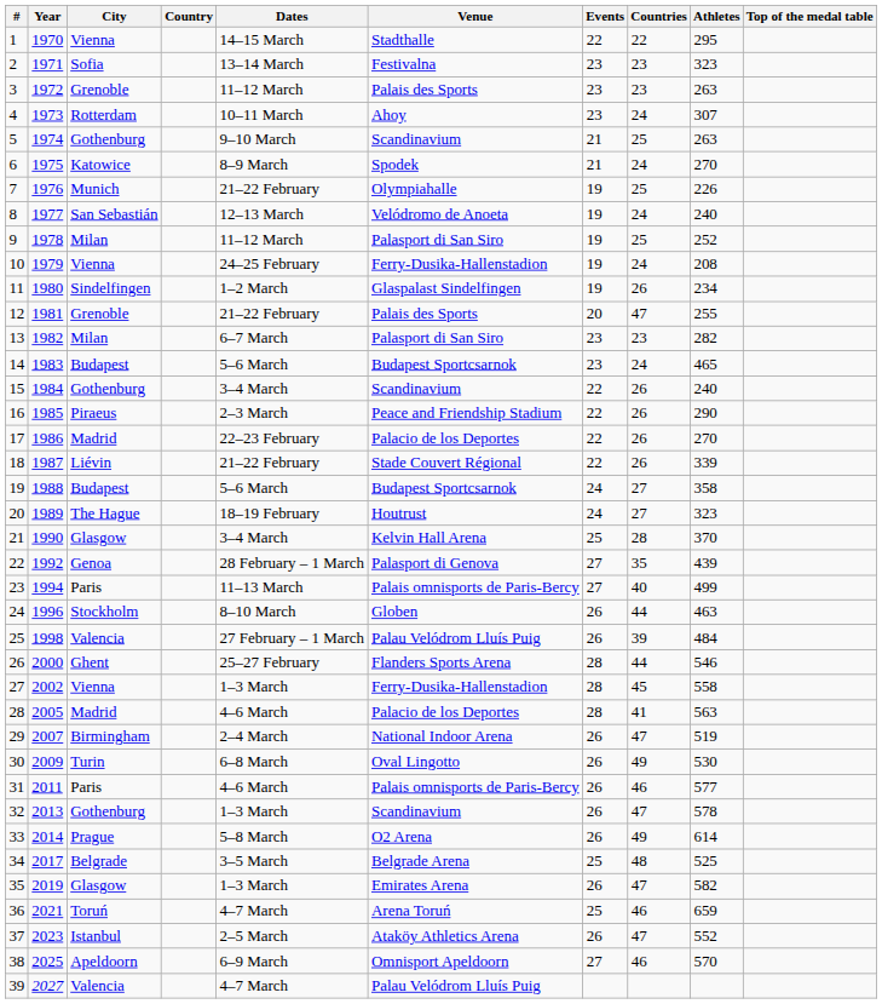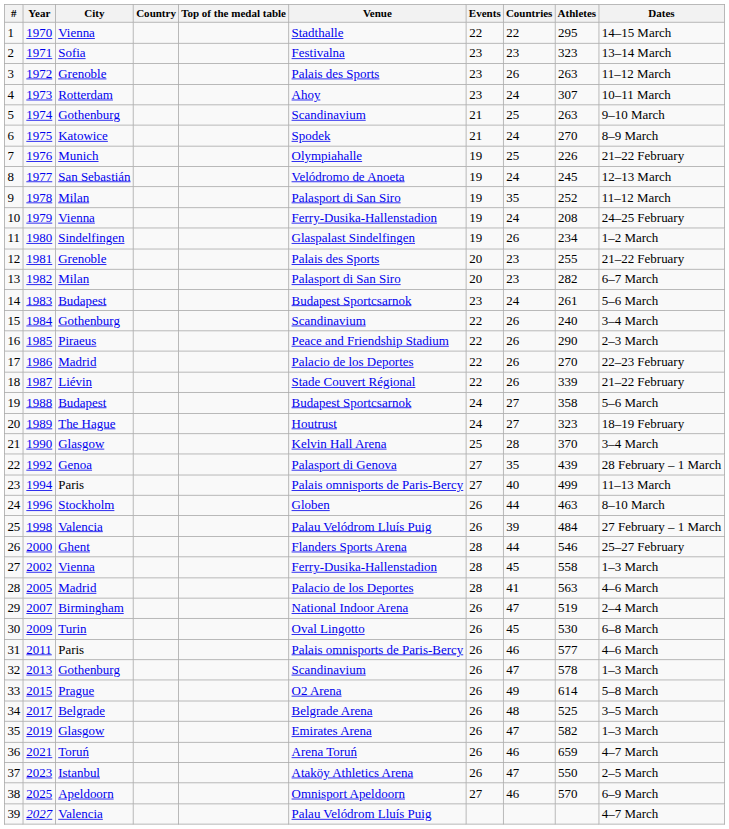 <table class = "wikitable sortable">
 <tr style = font-size:85%>
 <th>#</th>
 <th>Year</th>
 <th>City</th>
 <th>Country</th>
-<th>Dates</th>
+<th>Top of the medal table</th>
 <th>Venue</th>
 <th>Events</th>
 <th>Countries</th>
 <th>Athletes</th>
-<th>Top of the medal table</th>
+<th>Dates</th>
 </tr>
 <tr>
 <td>1</td>
 <td><a href='#'>1970</a></td>
 <td><a href='#'>Vienna</a></td>
 <td></td>
-<td>14–15 March</td>
+<td></td>
 <td><a href='#'>Stadthalle</a></td>
 <td>22</td>
 <td>22</td>
 <td>295</td>
-<td></td>
+<td>14–15 March</td>
 </tr>
 <tr>
 <td>2</td>
 <td><a href='#'>1971</a></td>
 <td><a href='#'>Sofia</a></td>
 <td></td>
-<td>13–14 March</td>
+<td></td>
 <td><a href='#'>Festivalna</a></td>
 <td>23</td>
 <td>23</td>
 <td>323</td>
-<td></td>
+<td>13–14 March</td>
 </tr>
 <tr>
 <td>3</td>
 <td><a href='#'>1972</a></td>
 <td><a href='#'>Grenoble</a></td>
 <td></td>
-<td>11–12 March</td>
+<td></td>
 <td><a href='#'>Palais des Sports</a></td>
 <td>23</td>
-<td>23</td>
+<td>26</td>
 <td>263</td>
-<td></td>
+<td>11–12 March</td>
 </tr>
 <tr>
 <td>4</td>
 <td><a href='#'>1973</a></td>
 <td><a href='#'>Rotterdam</a></td>
 <td></td>
-<td>10–11 March</td>
+<td></td>
 <td><a href='#'>Ahoy</a></td>
 <td>23</td>
 <td>24</td>
 <td>307</td>
-<td></td>
+<td>10–11 March</td>
 </tr>
 <tr>
 <td>5</td>
 <td><a href='#'>1974</a></td>
 <td><a href='#'>Gothenburg</a></td>
 <td></td>
-<td>9–10 March</td>
+<td></td>
 <td><a href='#'>Scandinavium</a></td>
 <td>21</td>
 <td>25</td>
 <td>263</td>
-<td></td>
+<td>9–10 March</td>
 </tr>
 <tr>
 <td>6</td>
 <td><a href='#'>1975</a></td>
 <td><a href='#'>Katowice</a></td>
 <td></td>
-<td>8–9 March</td>
+<td></td>
 <td><a href='#'>Spodek</a></td>
 <td>21</td>
 <td>24</td>
 <td>270</td>
-<td></td>
+<td>8–9 March</td>
 </tr>
 <tr>
 <td>7</td>
 <td><a href='#'>1976</a></td>
 <td><a href='#'>Munich</a></td>
 <td></td>
-<td>21–22 February</td>
+<td></td>
 <td><a href='#'>Olympiahalle</a></td>
 <td>19</td>
 <td>25</td>
 <td>226</td>
-<td></td>
+<td>21–22 February</td>
 </tr>
 <tr>
 <td>8</td>
 <td><a href='#'>1977</a></td>
 <td><a href='#'>San Sebastián</a></td>
 <td></td>
-<td>12–13 March</td>
+<td></td>
 <td><a href='#'>Velódromo de Anoeta</a></td>
 <td>19</td>
 <td>24</td>
-<td>240</td>
-<td></td>
+<td>245</td>
+<td>12–13 March</td>
 </tr>
 <tr>
 <td>9</td>
 <td><a href='#'>1978</a></td>
 <td><a href='#'>Milan</a></td>
 <td></td>
-<td>11–12 March</td>
+<td></td>
 <td><a href='#'>Palasport di San Siro</a></td>
 <td>19</td>
-<td>25</td>
+<td>35</td>
 <td>252</td>
-<td></td>
+<td>11–12 March</td>
 </tr>
 <tr>
 <td>10</td>
 <td><a href='#'>1979</a></td>
 <td><a href='#'>Vienna</a></td>
 <td></td>
-<td>24–25 February</td>
+<td></td>
 <td><a href='#'>Ferry-Dusika-Hallenstadion</a></td>
 <td>19</td>
 <td>24</td>
 <td>208</td>
-<td></td>
+<td>24–25 February</td>
 </tr>
 <tr>
 <td>11</td>
 <td><a href='#'>1980</a></td>
 <td><a href='#'>Sindelfingen</a></td>
 <td></td>
-<td>1–2 March</td>
+<td></td>
 <td><a href='#'>Glaspalast Sindelfingen</a></td>
 <td>19</td>
 <td>26</td>
 <td>234</td>
-<td></td>
+<td>1–2 March</td>
 </tr>
 <tr>
 <td>12</td>
 <td><a href='#'>1981</a></td>
 <td><a href='#'>Grenoble</a></td>
 <td></td>
-<td>21–22 February</td>
+<td></td>
 <td><a href='#'>Palais des Sports</a></td>
 <td>20</td>
-<td>47</td>
+<td>23</td>
 <td>255</td>
-<td></td>
+<td>21–22 February</td>
 </tr>
 <tr>
 <td>13</td>
 <td><a href='#'>1982</a></td>
 <td><a href='#'>Milan</a></td>
 <td></td>
-<td>6–7 March</td>
+<td></td>
 <td><a href='#'>Palasport di San Siro</a></td>
-<td>23</td>
+<td>20</td>
 <td>23</td>
 <td>282</td>
-<td></td>
+<td>6–7 March</td>
 </tr>
 <tr>
 <td>14</td>
 <td><a href='#'>1983</a></td>
 <td><a href='#'>Budapest</a></td>
 <td></td>
-<td>5–6 March</td>
+<td></td>
 <td><a href='#'>Budapest Sportcsarnok</a></td>
 <td>23</td>
 <td>24</td>
-<td>465</td>
-<td></td>
+<td>261</td>
+<td>5–6 March</td>
 </tr>
 <tr>
 <td>15</td>
 <td><a href='#'>1984</a></td>
 <td><a href='#'>Gothenburg</a></td>
 <td></td>
-<td>3–4 March</td>
+<td></td>
 <td><a href='#'>Scandinavium</a></td>
 <td>22</td>
 <td>26</td>
 <td>240</td>
-<td></td>
+<td>3–4 March</td>
 </tr>
 <tr>
 <td>16</td>
 <td><a href='#'>1985</a></td>
 <td><a href='#'>Piraeus</a></td>
 <td></td>
-<td>2–3 March</td>
+<td></td>
 <td><a href='#'>Peace and Friendship Stadium</a></td>
 <td>22</td>
 <td>26</td>
 <td>290</td>
-<td></td>
+<td>2–3 March</td>
 </tr>
 <tr>
 <td>17</td>
 <td><a href='#'>1986</a></td>
 <td><a href='#'>Madrid</a></td>
 <td></td>
-<td>22–23 February</td>
+<td></td>
 <td><a href='#'>Palacio de los Deportes</a></td>
 <td>22</td>
 <td>26</td>
 <td>270</td>
-<td></td>
+<td>22–23 February</td>
 </tr>
 <tr>
 <td>18</td>
 <td><a href='#'>1987</a></td>
 <td><a href='#'>Liévin</a></td>
 <td></td>
-<td>21–22 February</td>
+<td></td>
 <td><a href='#'>Stade Couvert Régional</a></td>
 <td>22</td>
 <td>26</td>
 <td>339</td>
-<td></td>
+<td>21–22 February</td>
 </tr>
 <tr>
 <td>19</td>
 <td><a href='#'>1988</a></td>
 <td><a href='#'>Budapest</a></td>
 <td></td>
-<td>5–6 March</td>
+<td></td>
 <td><a href='#'>Budapest Sportcsarnok</a></td>
 <td>24</td>
 <td>27</td>
 <td>358</td>
-<td></td>
+<td>5–6 March</td>
 </tr>
 <tr>
 <td>20</td>
 <td><a href='#'>1989</a></td>
 <td><a href='#'>The Hague</a></td>
 <td></td>
-<td>18–19 February</td>
+<td></td>
 <td><a href='#'>Houtrust</a></td>
 <td>24</td>
 <td>27</td>
 <td>323</td>
-<td></td>
+<td>18–19 February</td>
 </tr>
 <tr>
 <td>21</td>
 <td><a href='#'>1990</a></td>
 <td><a href='#'>Glasgow</a></td>
 <td></td>
-<td>3–4 March</td>
+<td></td>
 <td><a href='#'>Kelvin Hall Arena</a></td>
 <td>25</td>
 <td>28</td>
 <td>370</td>
-<td></td>
+<td>3–4 March</td>
 </tr>
 <tr>
 <td>22</td>
 <td><a href='#'>1992</a></td>
 <td><a href='#'>Genoa</a></td>
 <td></td>
-<td>28 February – 1 March</td>
+<td></td>
 <td><a href='#'>Palasport di Genova</a></td>
 <td>27</td>
 <td>35</td>
 <td>439</td>
-<td></td>
+<td>28 February – 1 March</td>
 </tr>
 <tr>
 <td>23</td>
 <td><a href='#'>1994</a></td>
 <td>Paris</td>
 <td></td>
-<td>11–13 March</td>
+<td></td>
 <td><a href='#'>Palais omnisports de Paris-Bercy</a></td>
 <td>27</td>
 <td>40</td>
 <td>499</td>
-<td></td>
+<td>11–13 March</td>
 </tr>
 <tr>
 <td>24</td>
 <td><a href='#'>1996</a></td>
 <td><a href='#'>Stockholm</a></td>
 <td></td>
-<td>8–10 March</td>
+<td></td>
 <td><a href='#'>Globen</a></td>
 <td>26</td>
 <td>44</td>
 <td>463</td>
-<td></td>
+<td>8–10 March</td>
 </tr>
 <tr>
 <td>25</td>
 <td><a href='#'>1998</a></td>
 <td><a href='#'>Valencia</a></td>
 <td></td>
-<td>27 February – 1 March</td>
+<td></td>
 <td><a href='#'>Palau Velódrom Lluís Puig</a></td>
 <td>26</td>
 <td>39</td>
 <td>484</td>
-<td></td>
+<td>27 February – 1 March</td>
 </tr>
 <tr>
 <td>26</td>
 <td><a href='#'>2000</a></td>
 <td><a href='#'>Ghent</a></td>
 <td></td>
-<td>25–27 February</td>
+<td></td>
 <td><a href='#'>Flanders Sports Arena</a></td>
 <td>28</td>
 <td>44</td>
 <td>546</td>
-<td></td>
+<td>25–27 February</td>
 </tr>
 <tr>
 <td>27</td>
 <td><a href='#'>2002</a></td>
 <td><a href='#'>Vienna</a></td>
 <td></td>
-<td>1–3 March</td>
+<td></td>
 <td><a href='#'>Ferry-Dusika-Hallenstadion</a></td>
 <td>28</td>
 <td>45</td>
 <td>558</td>
-<td></td>
+<td>1–3 March</td>
 </tr>
 <tr>
 <td>28</td>
 <td><a href='#'>2005</a></td>
 <td><a href='#'>Madrid</a></td>
 <td></td>
-<td>4–6 March</td>
+<td></td>
 <td><a href='#'>Palacio de los Deportes</a></td>
 <td>28</td>
 <td>41</td>
 <td>563</td>
-<td></td>
+<td>4–6 March</td>
 </tr>
 <tr>
 <td>29</td>
 <td><a href='#'>2007</a></td>
 <td><a href='#'>Birmingham</a></td>
 <td></td>
-<td>2–4 March</td>
+<td></td>
 <td><a href='#'>National Indoor Arena</a></td>
 <td>26</td>
 <td>47</td>
 <td>519</td>
-<td></td>
+<td>2–4 March</td>
 </tr>
 <tr>
 <td>30</td>
 <td><a href='#'>2009</a></td>
 <td><a href='#'>Turin</a></td>
 <td></td>
-<td>6–8 March</td>
+<td></td>
 <td><a href='#'>Oval Lingotto</a></td>
 <td>26</td>
-<td>49</td>
+<td>45</td>
 <td>530</td>
-<td></td>
+<td>6–8 March</td>
 </tr>
 <tr>
 <td>31</td>
 <td><a href='#'>2011</a></td>
 <td>Paris</td>
 <td></td>
-<td>4–6 March</td>
+<td></td>
 <td><a href='#'>Palais omnisports de Paris-Bercy</a></td>
 <td>26</td>
 <td>46</td>
 <td>577</td>
-<td></td>
+<td>4–6 March</td>
 </tr>
 <tr>
 <td>32</td>
 <td><a href='#'>2013</a></td>
 <td><a href='#'>Gothenburg</a></td>
 <td></td>
-<td>1–3 March</td>
+<td></td>
 <td><a href='#'>Scandinavium</a></td>
 <td>26</td>
 <td>47</td>
 <td>578</td>
-<td></td>
+<td>1–3 March</td>
 </tr>
 <tr>
 <td>33</td>
-<td><a href='#'>2014</a></td>
+<td><a href='#'>2015</a></td>
 <td><a href='#'>Prague</a></td>
 <td></td>
-<td>5–8 March</td>
+<td></td>
 <td><a href='#'>O2 Arena</a></td>
 <td>26</td>
 <td>49</td>
 <td>614</td>
-<td></td>
+<td>5–8 March</td>
 </tr>
 <tr>
 <td>34</td>
 <td><a href='#'>2017</a></td>
 <td><a href='#'>Belgrade</a></td>
 <td></td>
-<td>3–5 March</td>
+<td></td>
 <td><a href='#'>Belgrade Arena</a></td>
-<td>25</td>
+<td>26</td>
 <td>48</td>
 <td>525</td>
-<td></td>
+<td>3–5 March</td>
 </tr>
 <tr>
 <td>35</td>
 <td><a href='#'>2019</a></td>
 <td><a href='#'>Glasgow</a></td>
 <td></td>
-<td>1–3 March</td>
+<td></td>
 <td><a href='#'>Emirates Arena</a></td>
 <td>26</td>
 <td>47</td>
 <td>582</td>
-<td></td>
+<td>1–3 March</td>
 </tr>
 <tr>
 <td>36</td>
 <td><a href='#'>2021</a></td>
 <td><a href='#'>Toruń</a></td>
 <td></td>
-<td>4–7 March</td>
+<td></td>
 <td><a href='#'>Arena Toruń</a></td>
-<td>25</td>
+<td>26</td>
 <td>46</td>
 <td>659</td>
-<td></td>
+<td>4–7 March</td>
 </tr>
 <tr>
 <td>37</td>
 <td><a href='#'>2023</a></td>
 <td><a href='#'>Istanbul</a></td>
 <td></td>
-<td>2–5 March</td>
+<td></td>
 <td><a href='#'>Ataköy Athletics Arena</a></td>
 <td>26</td>
 <td>47</td>
-<td>552</td>
-<td></td>
+<td>550</td>
+<td>2–5 March</td>
 </tr>
 <tr>
 <td>38</td>
 <td><a href='#'>2025</a></td>
 <td><a href='#'>Apeldoorn</a></td>
 <td></td>
-<td>6–9 March</td>
+<td></td>
 <td><a href='#'>Omnisport Apeldoorn</a></td>
 <td>27</td>
 <td>46</td>
 <td>570</td>
-<td></td>
+<td>6–9 March</td>
 </tr>
 <tr>
 <td>39</td>
 <td><em><a href='#'>2027</a></em></td>
 <td><a href='#'>Valencia</a></td>
 <td></td>
-<td>4–7 March</td>
+<td></td>
 <td><a href='#'>Palau Velódrom Lluís Puig</a></td>
 <td></td>
 <td></td>
 <td></td>
-<td></td>
+<td>4–7 March</td>
 </tr>
 </table>
